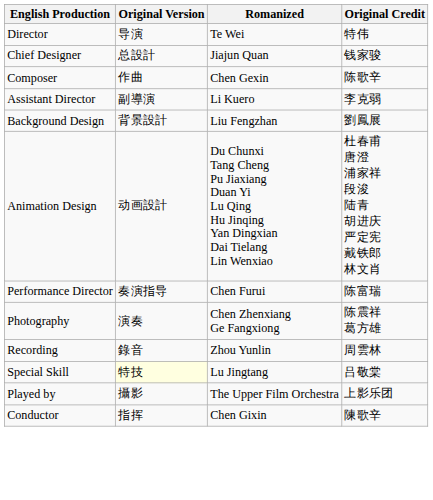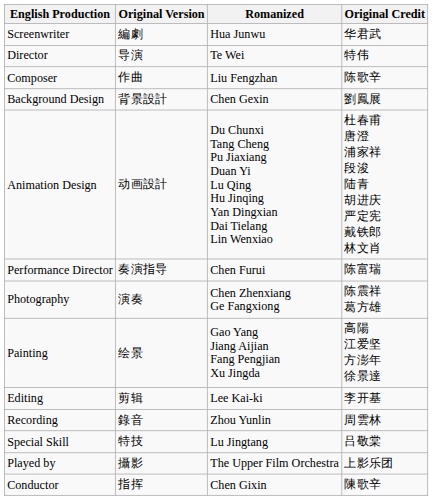 <table class="wikitable">
 <tr>
 <th>English Production</th>
 <th>Original Version</th>
 <th>Romanized</th>
 <th>Original Credit</th>
 </tr>
 <tr>
+<td>Screenwriter</td>
+<td>編劇</td>
+<td>Hua Junwu</td>
+<td>华君武</td>
+</tr>
+<tr>
 <td>Director</td>
 <td>导演</td>
 <td>Te Wei</td>
 <td>特伟</td>
 </tr>
 <tr>
-<td>Chief Designer</td>
-<td>总設計</td>
-<td>Jiajun Quan</td>
-<td>钱家骏</td>
-</tr>
-<tr>
 <td>Composer</td>
 <td>作曲</td>
-<td>Chen Gexin</td>
+<td>Liu Fengzhan</td>
 <td>陈歌辛</td>
-</tr>
-<tr>
-<td>Assistant Director</td>
-<td>副導演</td>
-<td>Li Kuero</td>
-<td>李克弱</td>
 </tr>
 <tr>
 <td>Background Design</td>
 <td>背景設計</td>
-<td>Liu Fengzhan</td>
+<td>Chen Gexin</td>
 <td>劉鳳展</td>
 </tr>
 <tr>
 <td>Animation Design</td>
 <td>动画設計</td>
 <td>Du Chunxi<br>Tang Cheng<br>Pu Jiaxiang<br>Duan Yi<br>Lu Qing<br>Hu Jinqing<br>Yan Dingxian<br>Dai Tielang<br>Lin Wenxiao</td>
 <td>杜春甫<br>唐澄<br>浦家祥<br>段浚<br>陆青<br>胡进庆<br>严定宪<br>戴铁郎<br>林文肖</td>
 </tr>
 <tr>
 <td>Performance Director</td>
 <td>奏演指导</td>
 <td>Chen Furui</td>
 <td>陈富瑞</td>
 </tr>
 <tr>
 <td>Photography</td>
 <td>演奏</td>
 <td>Chen Zhenxiang<br>Ge Fangxiong</td>
 <td>陈震祥<br>葛方雄</td>
 </tr>
 <tr>
+<td>Painting</td>
+<td>绘景</td>
+<td>Gao Yang<br>Jiang Aijian<br>Fang Pengjian<br>Xu Jingda</td>
+<td>高陽<br>江爱坚<br>方澎年<br>徐景達</td>
+</tr>
+<tr>
+<td>Editing</td>
+<td>剪辑</td>
+<td>Lee Kai-ki</td>
+<td>李开基</td>
+</tr>
+<tr>
 <td>Recording</td>
 <td>錄音</td>
 <td>Zhou Yunlin</td>
 <td>周雲林</td>
 </tr>
 <tr>
 <td>Special Skill</td>
-<td style="background: lightyellow;">特技</td>
+<td>特技</td>
 <td>Lu Jingtang</td>
 <td>吕敬棠</td>
 </tr>
 <tr>
 <td>Played by</td>
 <td>攝影</td>
 <td>The Upper Film Orchestra</td>
 <td>上影乐团</td>
 </tr>
 <tr>
 <td>Conductor</td>
 <td>指挥</td>
 <td>Chen Gixin</td>
 <td>陳歌辛</td>
 </tr>
 </table>
